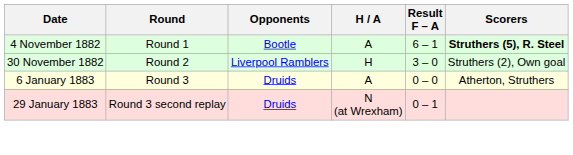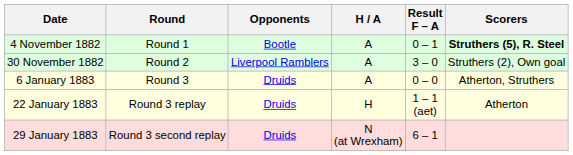 <table class="wikitable" style="text-align:center">
 <tr>
 <th>Date</th>
 <th>Round</th>
 <th>Opponents</th>
 <th>H / A</th>
 <th>Result<br>F – A</th>
 <th>Scorers</th>
 </tr>
 <tr bgcolor="#ddffdd">
 <td>4 November 1882</td>
 <td>Round 1</td>
 <td><a href='#'>Bootle</a></td>
 <td>A</td>
-<td>6 – 1</td>
+<td>0 – 1</td>
 <td><strong>Struthers (5), R. Steel</strong></td>
 </tr>
 <tr bgcolor="#ddffdd">
 <td>30 November 1882</td>
 <td>Round 2</td>
 <td><a href='#'>Liverpool Ramblers</a></td>
-<td>H</td>
+<td>A</td>
 <td>3 – 0</td>
 <td>Struthers (2), Own goal</td>
 </tr>
 <tr bgcolor="#ffffdd">
 <td>6 January 1883</td>
 <td>Round 3</td>
 <td><a href='#'>Druids</a></td>
 <td>A</td>
 <td>0 – 0</td>
 <td>Atherton, Struthers</td>
 </tr>
+<tr bgcolor="#ffffdd">
+<td>22 January 1883</td>
+<td>Round 3 replay</td>
+<td><a href='#'>Druids</a></td>
+<td>H</td>
+<td>1 – 1<br>(aet)</td>
+<td>Atherton</td>
+</tr>
 <tr bgcolor="#ffdddd">
 <td>29 January 1883</td>
 <td>Round 3 second replay</td>
 <td><a href='#'>Druids</a></td>
 <td>N<br>(at Wrexham)</td>
-<td>0 – 1</td>
+<td>6 – 1</td>
 <td></td>
 </tr>
 </table>
